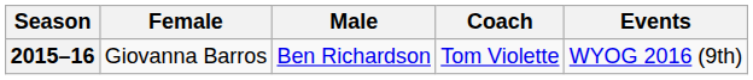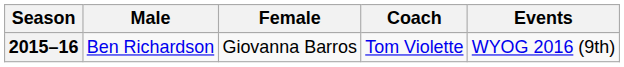 <table class="wikitable">
 <tr>
 <th scope="col">Season</th>
+<th scope="col">Male</th>
 <th scope="col">Female</th>
-<th scope="col">Male</th>
 <th scope="col">Coach</th>
 <th scope="col">Events</th>
 </tr>
 <tr>
 <th scope="row">2015–16</th>
+<td> <a href='#'>Ben Richardson</a></td>
 <td> Giovanna Barros</td>
-<td> <a href='#'>Ben Richardson</a></td>
 <td><a href='#'>Tom Violette</a></td>
 <td><a href='#'>WYOG 2016</a> (9th)</td>
 </tr>
 </table>
